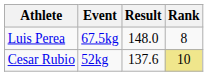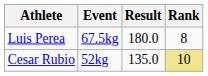 <table class=wikitable style="font-size:90%">
 <tr>
 <th>Athlete</th>
 <th>Event</th>
 <th>Result</th>
 <th>Rank</th>
 </tr>
 <tr>
 <td><a href='#'>Luis Perea</a></td>
 <td><a href='#'>67.5kg</a></td>
-<td style="text-align:center;">148.0</td>
+<td style="text-align:center;">180.0</td>
 <td style="text-align:center;">8</td>
 </tr>
 <tr>
 <td><a href='#'>Cesar Rubio</a></td>
 <td><a href='#'>52kg</a></td>
-<td style="text-align:center;">137.6</td>
+<td style="text-align:center;">135.0</td>
 <td style="background: khaki; text-align:center;">10</td>
 </tr>
 </table>
